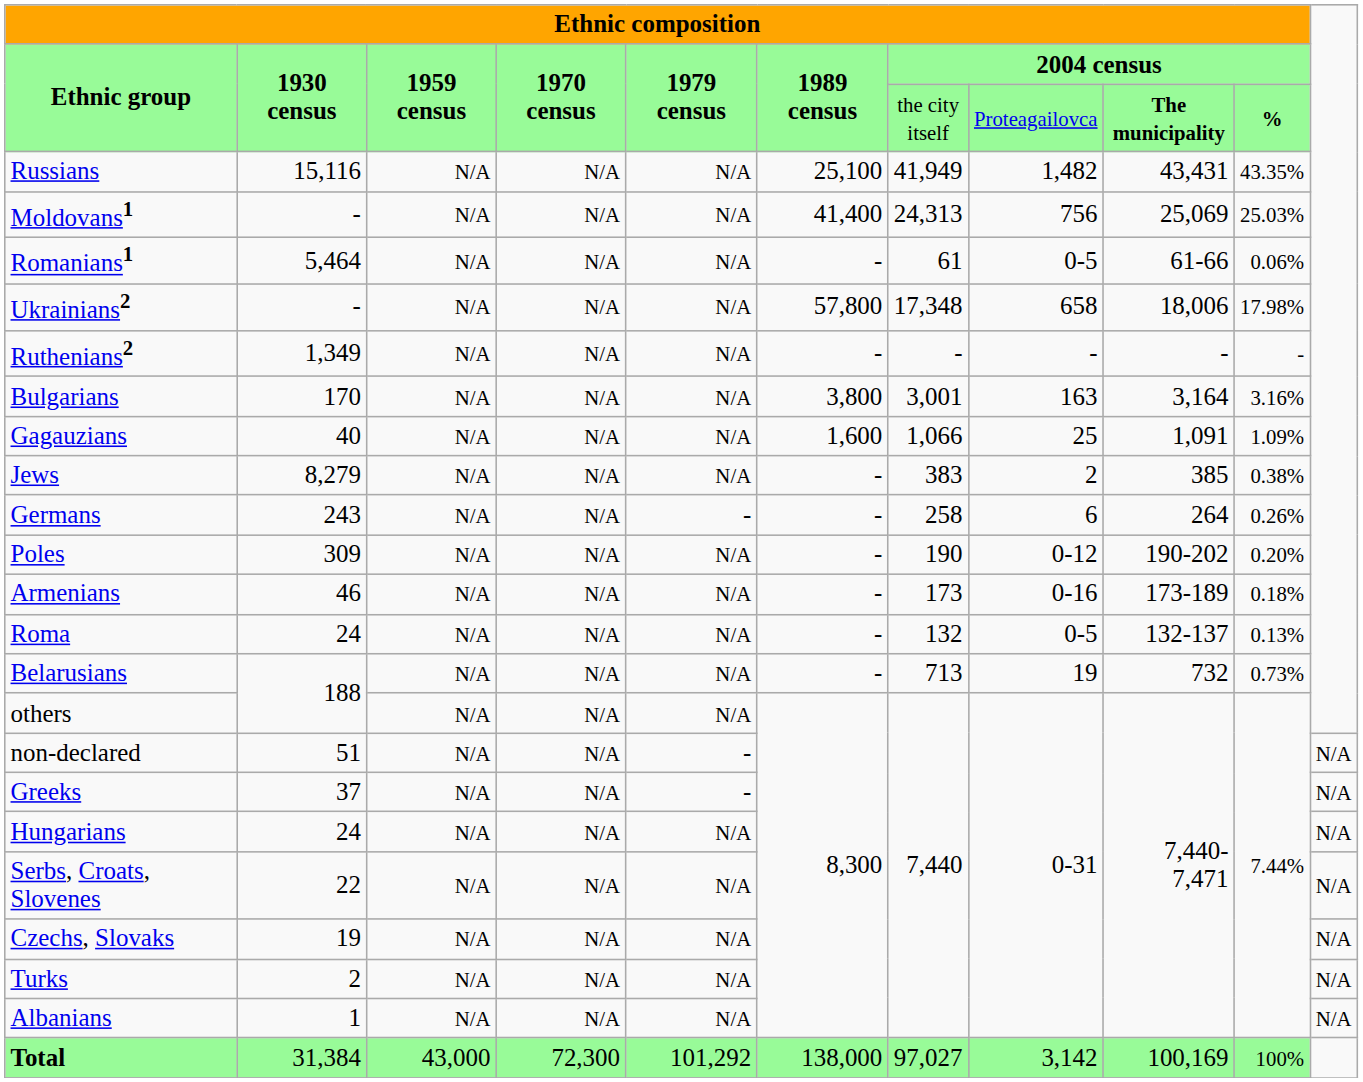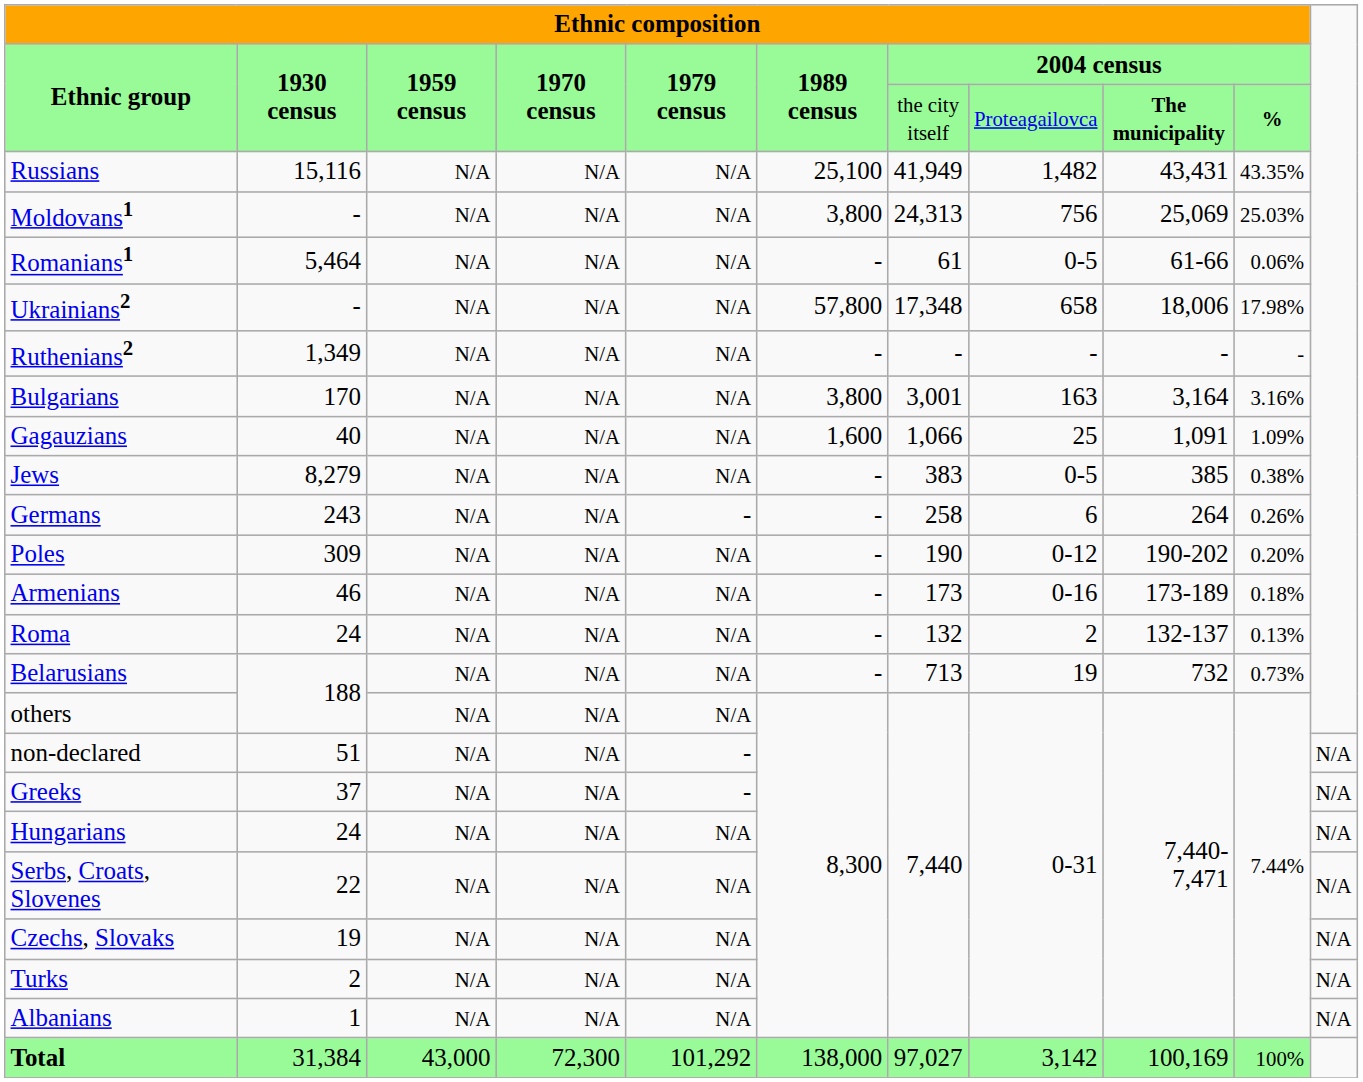 <table class="wikitable">
 <tr ---->
 <td colspan="10" align="center" bgcolor="#FFA500"><strong>Ethnic composition</strong></td>
 </tr>
 <tr ---->
 <td rowspan="2" align="center" bgcolor="#98FB98"><strong>Ethnic group</strong></td>
 <td rowspan="2" align="center" bgcolor="#98FB98"><strong>1930 census</strong></td>
 <td rowspan="2" align="center" bgcolor="#98FB98"><strong>1959 census</strong></td>
 <td rowspan="2" align="center" bgcolor="#98FB98"><strong>1970 census</strong></td>
 <td rowspan="2" align="center" bgcolor="#98FB98"><strong>1979 census</strong></td>
 <td rowspan="2" align="center" bgcolor="#98FB98"><strong>1989 census</strong></td>
 <td colspan="4" align="center" bgcolor="#98FB98"><strong>2004 census</strong></td>
 </tr>
 <tr ---->
 <td align="center" bgcolor="#98FB98"><small>the city<br> itself</small></td>
 <td align="center" bgcolor="#98FB98"><small><a href='#'>Proteagailovca</a></small></td>
 <td align="center" bgcolor="#98FB98"><small><strong>The<br> municipality</strong></small></td>
 <td align=center bgcolor="#98FB98"><small><strong>%</strong></small></td>
 </tr>
 <tr ---->
 <td align=left><a href='#'>Russians</a></td>
 <td align=right>15,116</td>
 <td align=right><small>N/A</small></td>
 <td align=right><small>N/A</small></td>
 <td align=right><small>N/A</small></td>
 <td align=right>25,100</td>
 <td align=right>41,949</td>
 <td align=right>1,482</td>
 <td align=right>43,431</td>
 <td align=right><small>43.35%</small></td>
 </tr>
 <tr ---->
 <td align=left><a href='#'>Moldovans</a><sup><strong>1</strong></sup></td>
 <td align=right>-</td>
 <td align=right><small>N/A</small></td>
 <td align=right><small>N/A</small></td>
 <td align=right><small>N/A</small></td>
-<td align=right>41,400</td>
+<td align=right>3,800</td>
 <td align=right>24,313</td>
 <td align=right>756</td>
 <td align=right>25,069</td>
 <td align=right><small>25.03%</small></td>
 </tr>
 <tr ---->
 <td align=left><a href='#'>Romanians</a><sup><strong>1</strong></sup></td>
 <td align=right>5,464</td>
 <td align=right><small>N/A</small></td>
 <td align=right><small>N/A</small></td>
 <td align=right><small>N/A</small></td>
 <td align=right>-</td>
 <td align=right>61</td>
 <td align=right>0-5</td>
 <td align=right>61-66</td>
 <td align=right><small>0.06%</small></td>
 </tr>
 <tr ---->
 <td align=left><a href='#'>Ukrainians</a><sup><strong>2</strong></sup></td>
 <td align=right>-</td>
 <td align=right><small>N/A</small></td>
 <td align=right><small>N/A</small></td>
 <td align=right><small>N/A</small></td>
 <td align=right>57,800</td>
 <td align=right>17,348</td>
 <td align=right>658</td>
 <td align=right>18,006</td>
 <td align=right><small>17.98%</small></td>
 </tr>
 <tr ---->
 <td align=left><a href='#'>Ruthenians</a><sup><strong>2</strong></sup></td>
 <td align=right>1,349</td>
 <td align=right><small>N/A</small></td>
 <td align=right><small>N/A</small></td>
 <td align=right><small>N/A</small></td>
 <td align=right>-</td>
 <td align=right>-</td>
 <td align=right>-</td>
 <td align=right>-</td>
 <td align=right><small>-</small></td>
 </tr>
 <tr ---->
 <td align=left><a href='#'>Bulgarians</a></td>
 <td align=right>170</td>
 <td align=right><small>N/A</small></td>
 <td align=right><small>N/A</small></td>
 <td align=right><small>N/A</small></td>
 <td align=right>3,800</td>
 <td align=right>3,001</td>
 <td align=right>163</td>
 <td align=right>3,164</td>
 <td align=right><small>3.16%</small></td>
 </tr>
 <tr ---->
 <td align=left><a href='#'>Gagauzians</a></td>
 <td align=right>40</td>
 <td align=right><small>N/A</small></td>
 <td align=right><small>N/A</small></td>
 <td align=right><small>N/A</small></td>
 <td align=right>1,600</td>
 <td align=right>1,066</td>
 <td align=right>25</td>
 <td align=right>1,091</td>
 <td align=right><small>1.09%</small></td>
 </tr>
 <tr ---->
 <td align=left><a href='#'>Jews</a></td>
 <td align=right>8,279</td>
 <td align=right><small>N/A</small></td>
 <td align=right><small>N/A</small></td>
 <td align=right><small>N/A</small></td>
 <td align=right>-</td>
 <td align=right>383</td>
-<td align=right>2</td>
+<td align=right>0-5</td>
 <td align=right>385</td>
 <td align=right><small>0.38%</small></td>
 </tr>
 <tr ---->
 <td align=left><a href='#'>Germans</a></td>
 <td align=right>243</td>
 <td align=right><small>N/A</small></td>
 <td align=right><small>N/A</small></td>
 <td align=right>-</td>
 <td align=right>-</td>
 <td align=right>258</td>
 <td align=right>6</td>
 <td align=right>264</td>
 <td align=right><small>0.26%</small></td>
 </tr>
 <tr ---->
 <td align=left><a href='#'>Poles</a></td>
 <td align=right>309</td>
 <td align=right><small>N/A</small></td>
 <td align=right><small>N/A</small></td>
 <td align=right><small>N/A</small></td>
 <td align=right>-</td>
 <td align=right>190</td>
 <td align=right>0-12</td>
 <td align=right>190-202</td>
 <td align=right><small>0.20%</small></td>
 </tr>
 <tr ---->
 <td align=left><a href='#'>Armenians</a></td>
 <td align=right>46</td>
 <td align=right><small>N/A</small></td>
 <td align=right><small>N/A</small></td>
 <td align=right><small>N/A</small></td>
 <td align=right>-</td>
 <td align=right>173</td>
 <td align=right>0-16</td>
 <td align=right>173-189</td>
 <td align=right><small>0.18%</small></td>
 </tr>
 <tr ---->
 <td align=left><a href='#'>Roma</a></td>
 <td align="right">24</td>
 <td align=right><small>N/A</small></td>
 <td align=right><small>N/A</small></td>
 <td align=right><small>N/A</small></td>
 <td align=right>-</td>
 <td align=right>132</td>
-<td align=right>0-5</td>
+<td align=right>2</td>
 <td align=right>132-137</td>
 <td align=right><small>0.13%</small></td>
 </tr>
 <tr ---->
 <td align=left><a href='#'>Belarusians</a></td>
 <td align=right rowspan="2">188</td>
 <td align=right><small>N/A</small></td>
 <td align=right><small>N/A</small></td>
 <td align=right><small>N/A</small></td>
 <td align=right>-</td>
 <td align=right>713</td>
 <td align=right>19</td>
 <td align=right>732</td>
 <td align=right><small>0.73%</small></td>
 </tr>
 <tr ---->
 <td align=left>others</td>
 <td align=right><small>N/A</small></td>
 <td align=right><small>N/A</small></td>
 <td align=right><small>N/A</small></td>
 <td rowspan="8" align=right>8,300</td>
 <td rowspan="8" align=right>7,440</td>
 <td rowspan="8" align=right>0-31</td>
 <td rowspan="8" align=right>7,440-7,471</td>
 <td rowspan="8" align=right><small>7.44%</small></td>
 </tr>
 <tr ---->
 <td align=left>non-declared</td>
 <td align=right>51</td>
 <td align=right><small>N/A</small></td>
 <td align=right><small>N/A</small></td>
 <td align=right>-</td>
 <td align=right><small>N/A</small></td>
 </tr>
 <tr ---->
 <td align=left><a href='#'>Greeks</a></td>
 <td align=right>37</td>
 <td align=right><small>N/A</small></td>
 <td align=right><small>N/A</small></td>
 <td align=right>-</td>
 <td align=right><small>N/A</small></td>
 </tr>
 <tr ---->
 <td align=left><a href='#'>Hungarians</a></td>
 <td align=right>24</td>
 <td align=right><small>N/A</small></td>
 <td align=right><small>N/A</small></td>
 <td align=right><small>N/A</small></td>
 <td align=right><small>N/A</small></td>
 </tr>
 <tr ---->
 <td align=left><a href='#'>Serbs</a>, <a href='#'>Croats</a>, <a href='#'>Slovenes</a></td>
 <td align=right>22</td>
 <td align=right><small>N/A</small></td>
 <td align=right><small>N/A</small></td>
 <td align=right><small>N/A</small></td>
 <td align=right><small>N/A</small></td>
 </tr>
 <tr ---->
 <td align=left><a href='#'>Czechs</a>, <a href='#'>Slovaks</a></td>
 <td align=right>19</td>
 <td align=right><small>N/A</small></td>
 <td align=right><small>N/A</small></td>
 <td align=right><small>N/A</small></td>
 <td align=right><small>N/A</small></td>
 </tr>
 <tr ---->
 <td align=left><a href='#'>Turks</a></td>
 <td align=right>2</td>
 <td align=right><small>N/A</small></td>
 <td align=right><small>N/A</small></td>
 <td align=right><small>N/A</small></td>
 <td align=right><small>N/A</small></td>
 </tr>
 <tr ---->
 <td align=left><a href='#'>Albanians</a></td>
 <td align=right>1</td>
 <td align=right><small>N/A</small></td>
 <td align=right><small>N/A</small></td>
 <td align=right><small>N/A</small></td>
 <td align=right><small>N/A</small></td>
 </tr>
 <tr ---->
 <td align=left bgcolor="#98FB98"><strong>Total</strong></td>
 <td align=right bgcolor="#98FB98">31,384</td>
 <td align=right bgcolor="#98FB98">43,000</td>
 <td align=right bgcolor="#98FB98">72,300</td>
 <td align=right bgcolor="#98FB98">101,292</td>
 <td align=right bgcolor="#98FB98">138,000</td>
 <td align=right bgcolor="#98FB98">97,027</td>
 <td align=right bgcolor="#98FB98">3,142</td>
 <td align=right bgcolor="#98FB98">100,169</td>
 <td align=right bgcolor="#98FB98"><small>100%</small></td>
 </tr>
 <tr ---->
 </tr>
 </table>
